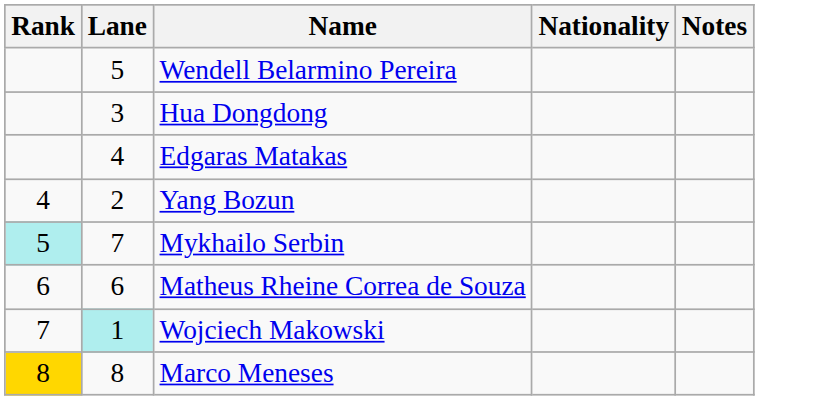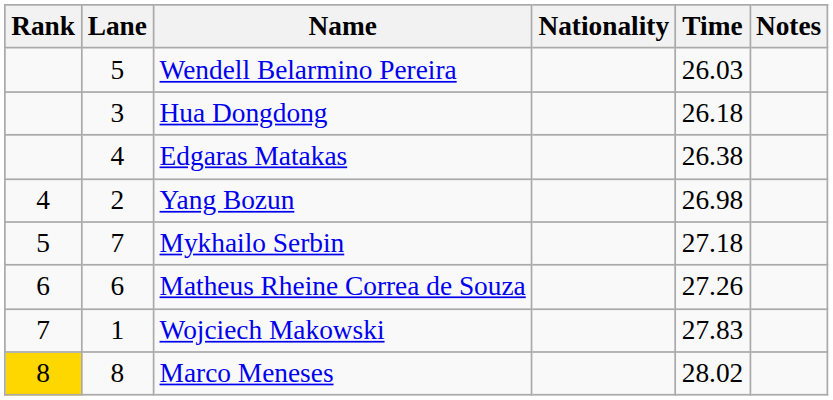 <table class="wikitable sortable" style="text-align:center">
 <tr>
 <th>Rank</th>
 <th>Lane</th>
 <th>Name</th>
 <th>Nationality</th>
+<th>Time</th>
 <th>Notes</th>
 </tr>
 <tr>
 <td></td>
 <td>5</td>
 <td align=left><a href='#'>Wendell Belarmino Pereira</a></td>
 <td align=left></td>
+<td>26.03</td>
 <td></td>
 </tr>
 <tr>
 <td></td>
 <td>3</td>
 <td align=left><a href='#'>Hua Dongdong</a></td>
 <td align=left></td>
+<td>26.18</td>
 <td></td>
 </tr>
 <tr>
 <td></td>
 <td>4</td>
 <td align=left><a href='#'>Edgaras Matakas</a></td>
 <td align=left></td>
+<td>26.38</td>
 <td></td>
 </tr>
 <tr>
 <td>4</td>
 <td>2</td>
 <td align=left><a href='#'>Yang Bozun</a></td>
 <td align=left></td>
+<td>26.98</td>
 <td></td>
 </tr>
 <tr>
-<td style="background: paleturquoise;">5</td>
+<td>5</td>
 <td>7</td>
 <td align=left><a href='#'>Mykhailo Serbin</a></td>
 <td align=left></td>
+<td>27.18</td>
 <td></td>
 </tr>
 <tr>
 <td>6</td>
 <td>6</td>
 <td align=left><a href='#'>Matheus Rheine Correa de Souza</a></td>
 <td align=left></td>
+<td>27.26</td>
 <td></td>
 </tr>
 <tr>
 <td>7</td>
-<td style="background: paleturquoise;">1</td>
+<td>1</td>
 <td align=left><a href='#'>Wojciech Makowski</a></td>
 <td align=left></td>
+<td>27.83</td>
 <td></td>
 </tr>
 <tr>
 <td style="background: gold;">8</td>
 <td>8</td>
 <td align=left><a href='#'>Marco Meneses</a></td>
 <td align=left></td>
+<td>28.02</td>
 <td></td>
 </tr>
 </table>
